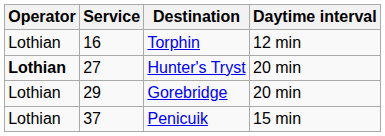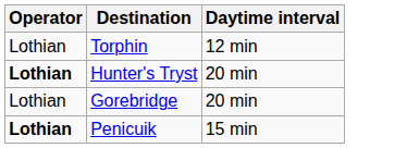 <table class="wikitable">
 <tr>
 <th>Operator</th>
-<th>Service</th>
 <th>Destination</th>
 <th>Daytime interval</th>
 </tr>
 <tr>
 <td>Lothian</td>
-<td>16</td>
 <td><a href='#'>Torphin</a></td>
 <td>12 min</td>
 </tr>
 <tr>
 <td><strong>Lothian</strong></td>
-<td>27</td>
 <td><a href='#'>Hunter's Tryst</a></td>
 <td>20 min</td>
 </tr>
 <tr>
 <td>Lothian</td>
-<td>29</td>
 <td><a href='#'>Gorebridge</a></td>
 <td>20 min</td>
 </tr>
 <tr>
-<td>Lothian</td>
-<td>37</td>
+<td><strong>Lothian</strong></td>
 <td><a href='#'>Penicuik</a></td>
 <td>15 min</td>
 </tr>
 </table>
